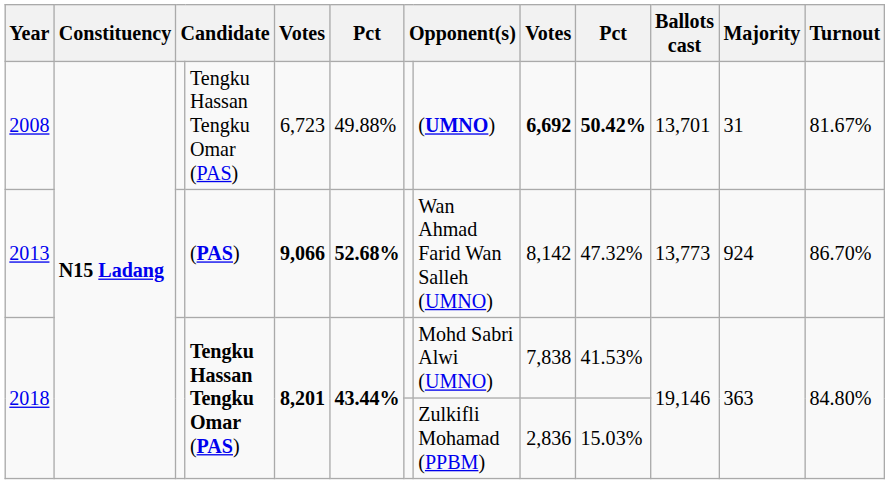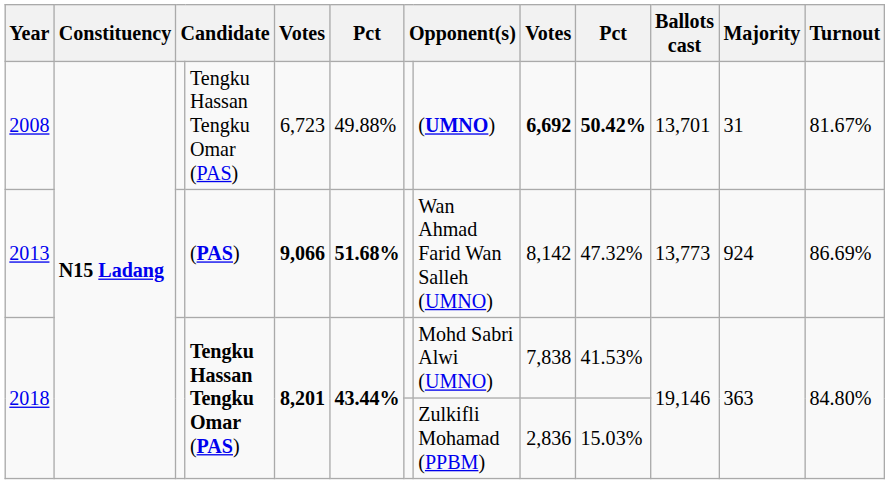 <table class="wikitable" style="margin:0.5em ; font-size:95%">
 <tr>
 <th>Year</th>
 <th>Constituency</th>
 <th colspan=2>Candidate</th>
 <th>Votes</th>
 <th>Pct</th>
 <th colspan=2>Opponent(s)</th>
 <th>Votes</th>
 <th>Pct</th>
 <th>Ballots cast</th>
 <th>Majority</th>
 <th>Turnout</th>
 </tr>
 <tr>
 <td><a href='#'>2008</a></td>
 <td rowspan=4><strong>N15 <a href='#'>Ladang</a></strong></td>
 <td></td>
 <td>Tengku Hassan Tengku Omar (<a href='#'>PAS</a>)</td>
 <td align="right">6,723</td>
 <td>49.88%</td>
 <td></td>
 <td> (<a href='#'><strong>UMNO</strong></a>)</td>
 <td align="right"><strong>6,692</strong></td>
 <td><strong>50.42%</strong></td>
 <td>13,701</td>
 <td>31</td>
 <td>81.67%</td>
 </tr>
 <tr>
 <td><a href='#'>2013</a></td>
 <td></td>
 <td> (<a href='#'><strong>PAS</strong></a>)</td>
 <td align="right"><strong>9,066</strong></td>
-<td><strong>52.68%</strong></td>
+<td><strong>51.68%</strong></td>
 <td></td>
 <td>Wan Ahmad Farid Wan Salleh (<a href='#'>UMNO</a>)</td>
 <td align="right">8,142</td>
 <td>47.32%</td>
 <td>13,773</td>
 <td>924</td>
-<td>86.70%</td>
+<td>86.69%</td>
 </tr>
 <tr>
 <td rowspan=2><a href='#'>2018</a></td>
 <td rowspan=2 ></td>
 <td rowspan=2><strong>Tengku Hassan Tengku Omar</strong> (<a href='#'><strong>PAS</strong></a>)</td>
 <td rowspan=2 align="right"><strong>8,201</strong></td>
 <td rowspan=2><strong>43.44%</strong></td>
 <td></td>
 <td>Mohd Sabri Alwi (<a href='#'>UMNO</a>)</td>
 <td align="right">7,838</td>
 <td>41.53%</td>
 <td rowspan=2>19,146</td>
 <td rowspan=2>363</td>
 <td rowspan=2>84.80%</td>
 </tr>
 <tr>
 <td></td>
 <td>Zulkifli Mohamad (<a href='#'>PPBM</a>)</td>
 <td align="right">2,836</td>
 <td>15.03%</td>
 </tr>
 </table>
